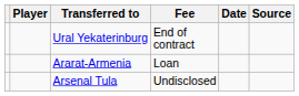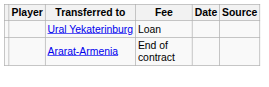 <table class="wikitable plainrowheaders sortable">
 <tr>
 <th></th>
 <th scope="col">Player</th>
 <th>Transferred to</th>
 <th style="width: 80px;">Fee</th>
 <th scope="col">Date</th>
 <th scope="col">Source</th>
 </tr>
 <tr>
 <td align="center"></td>
 <td> </td>
 <td> <a href='#'>Ural Yekaterinburg</a></td>
-<td>End of contract</td>
+<td>Loan</td>
 <td></td>
 <td></td>
 </tr>
 <tr>
 <td align="center"></td>
 <td> </td>
 <td> <a href='#'>Ararat-Armenia</a></td>
-<td>Loan</td>
-<td></td>
-<td></td>
-</tr>
-<tr>
-<td align="center"></td>
-<td> </td>
-<td> <a href='#'>Arsenal Tula</a></td>
-<td>Undisclosed</td>
+<td>End of contract</td>
 <td></td>
 <td></td>
 </tr>
 </table>
